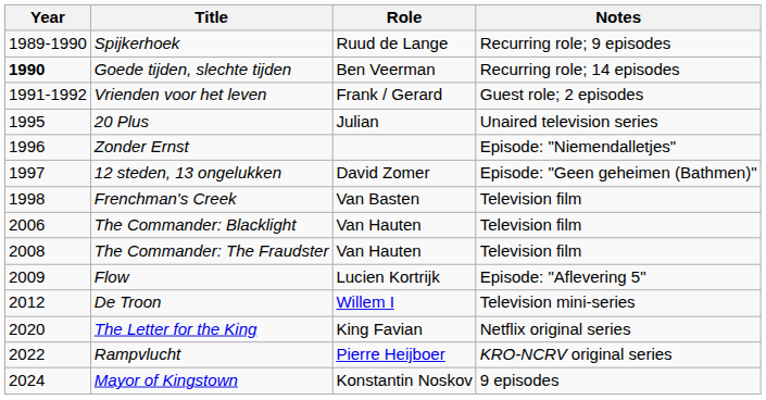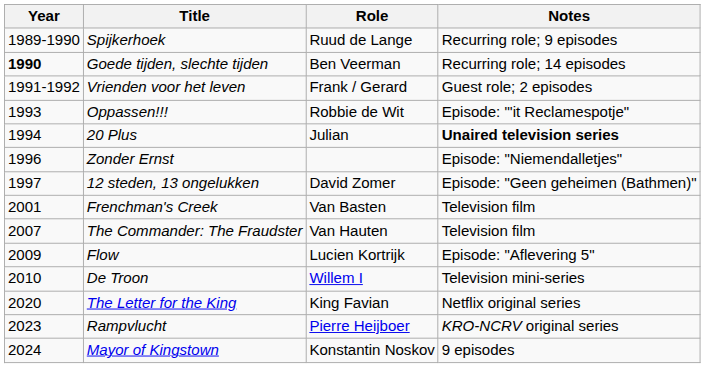 <table class="wikitable sortable">
 <tr>
 <th>Year</th>
 <th>Title</th>
 <th>Role</th>
 <th class="unsortable">Notes</th>
 </tr>
 <tr>
 <td>1989-1990</td>
 <td><em>Spijkerhoek</em></td>
 <td>Ruud de Lange</td>
 <td>Recurring role; 9 episodes</td>
 </tr>
 <tr>
 <td><strong>1990</strong></td>
 <td><em>Goede tijden, slechte tijden</em></td>
 <td>Ben Veerman</td>
 <td>Recurring role; 14 episodes</td>
 </tr>
 <tr>
 <td>1991-1992</td>
 <td><em>Vrienden voor het leven</em></td>
 <td>Frank / Gerard</td>
 <td>Guest role; 2 episodes</td>
 </tr>
 <tr>
-<td>1995</td>
+<td>1993</td>
+<td><em>Oppassen!!!</em></td>
+<td>Robbie de Wit</td>
+<td>Episode: "'it Reclamespotje"</td>
+</tr>
+<tr>
+<td>1994</td>
 <td><em>20 Plus</em></td>
 <td>Julian</td>
-<td>Unaired television series</td>
+<td><strong>Unaired television series</strong></td>
 </tr>
 <tr>
 <td>1996</td>
 <td><em>Zonder Ernst</em></td>
 <td></td>
 <td>Episode: "Niemendalletjes"</td>
 </tr>
 <tr>
 <td>1997</td>
 <td><em>12 steden, 13 ongelukken</em></td>
 <td>David Zomer</td>
 <td>Episode: "Geen geheimen (Bathmen)"</td>
 </tr>
 <tr>
-<td>1998</td>
+<td>2001</td>
 <td><em>Frenchman's Creek</em></td>
 <td>Van Basten</td>
 <td>Television film</td>
 </tr>
 <tr>
-<td>2006</td>
-<td><em>The Commander: Blacklight</em></td>
-<td>Van Hauten</td>
-<td>Television film</td>
-</tr>
-<tr>
-<td>2008</td>
+<td>2007</td>
 <td><em>The Commander: The Fraudster</em></td>
 <td>Van Hauten</td>
 <td>Television film</td>
 </tr>
 <tr>
 <td>2009</td>
 <td><em>Flow</em></td>
 <td>Lucien Kortrijk</td>
 <td>Episode: "Aflevering 5"</td>
 </tr>
 <tr>
-<td>2012</td>
+<td>2010</td>
 <td><em>De Troon</em></td>
 <td><a href='#'>Willem I</a></td>
 <td>Television mini-series</td>
 </tr>
 <tr>
 <td>2020</td>
 <td><em><a href='#'>The Letter for the King</a></em></td>
 <td>King Favian</td>
 <td>Netflix original series</td>
 </tr>
 <tr>
-<td>2022</td>
+<td>2023</td>
 <td><em>Rampvlucht</em></td>
 <td><a href='#'>Pierre Heijboer</a></td>
 <td><em>KRO-NCRV</em> original series</td>
 </tr>
 <tr>
 <td>2024</td>
 <td><em><a href='#'>Mayor of Kingstown</a></em></td>
 <td>Konstantin Noskov</td>
 <td>9 episodes</td>
 </tr>
 </table>
